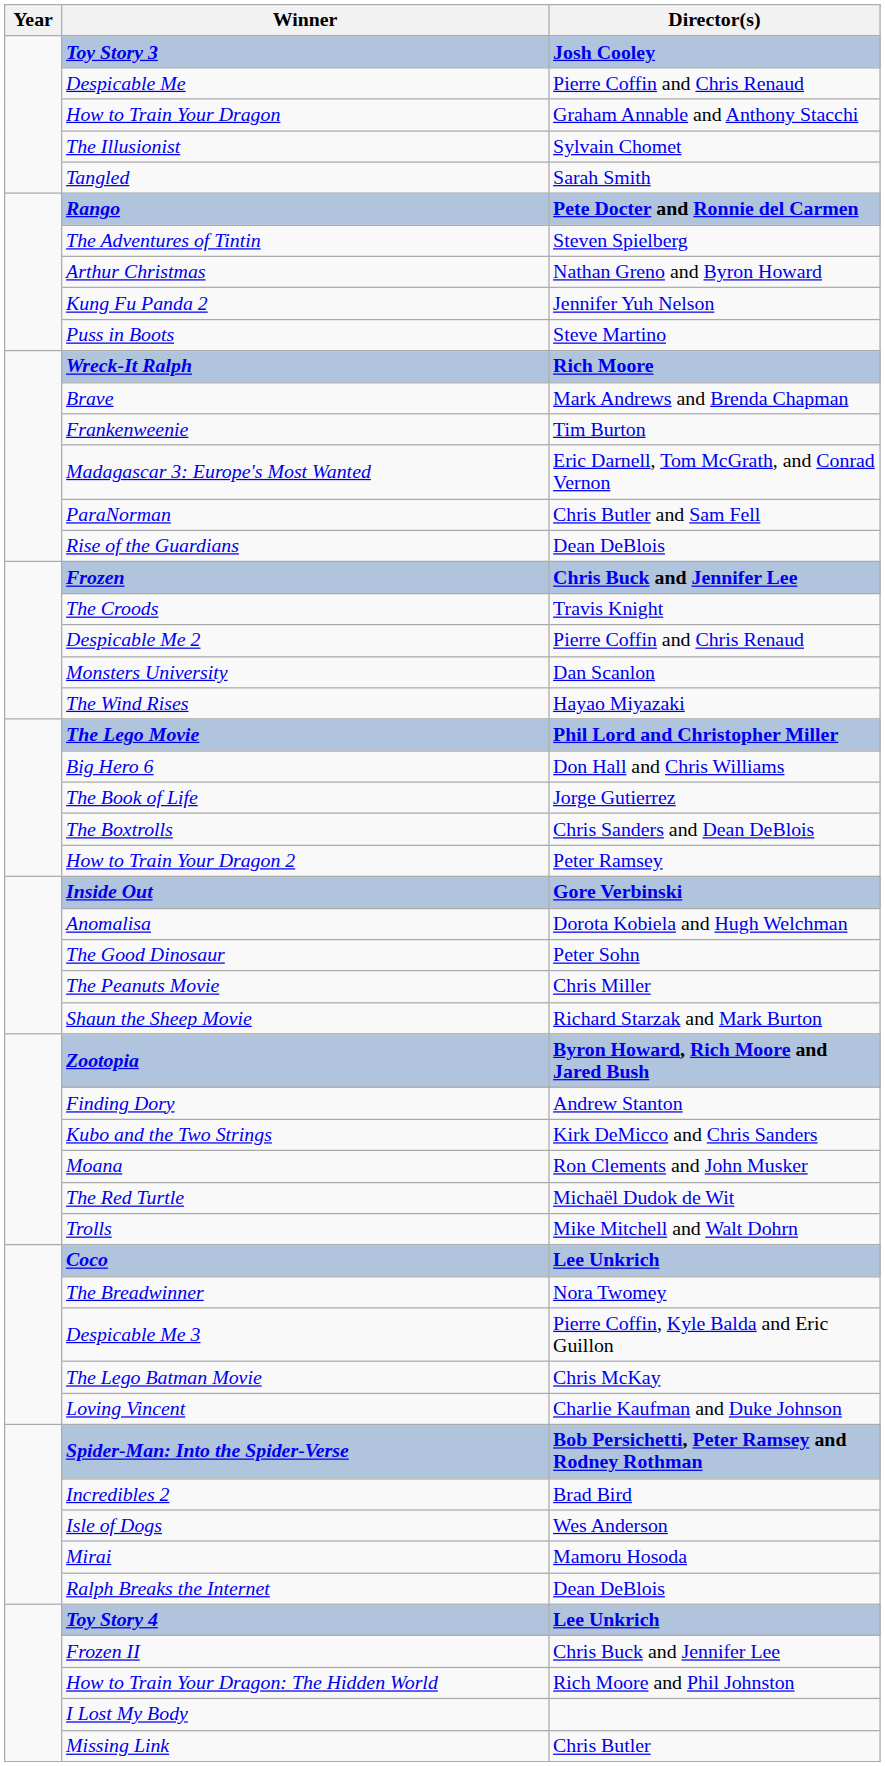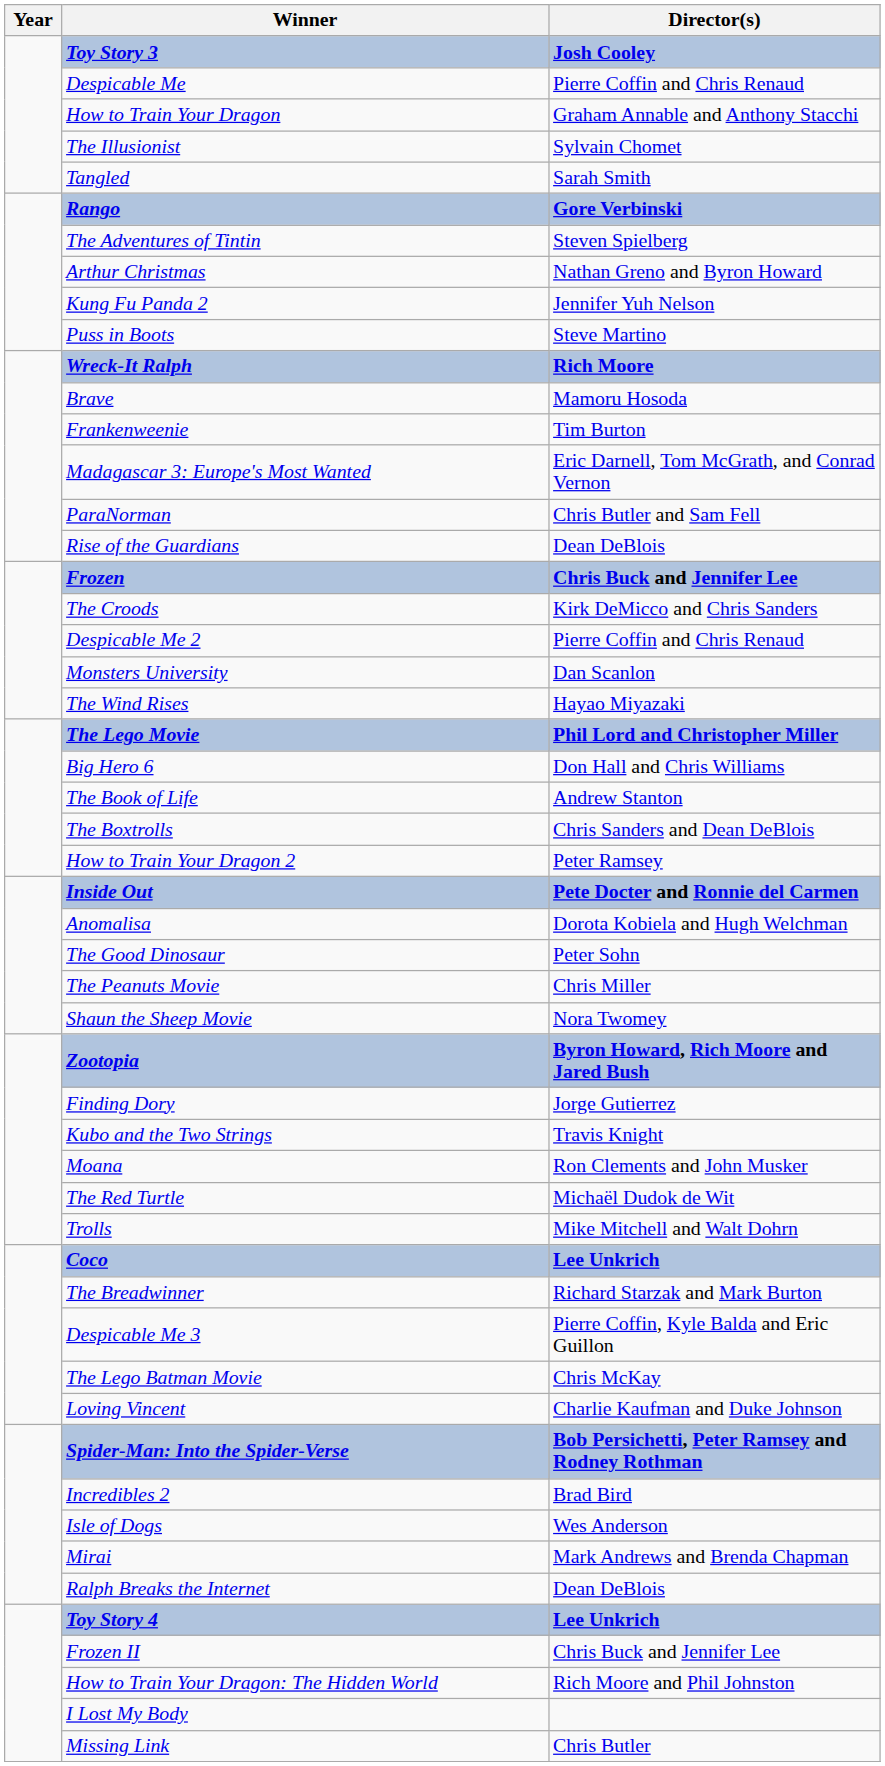 <table class="wikitable" width="80%" cellpadding="5">
 <tr>
 <th width="40"><strong>Year</strong></th>
 <th width="450"><strong>Winner</strong></th>
 <th width="300"><strong>Director(s)</strong></th>
 </tr>
 <tr>
 <td rowspan="5"></td>
 <td style="background:#B0C4DE;"><strong><em><a href='#'>Toy Story 3</a></em></strong></td>
 <td style="background:#B0C4DE;"><strong><a href='#'>Josh Cooley</a></strong></td>
 </tr>
 <tr>
 <td><em><a href='#'>Despicable Me</a></em></td>
 <td><a href='#'>Pierre Coffin</a> and <a href='#'>Chris Renaud</a></td>
 </tr>
 <tr>
 <td><em><a href='#'>How to Train Your Dragon</a></em></td>
 <td><a href='#'>Graham Annable</a> and <a href='#'>Anthony Stacchi</a></td>
 </tr>
 <tr>
 <td><em><a href='#'>The Illusionist</a></em></td>
 <td><a href='#'>Sylvain Chomet</a></td>
 </tr>
 <tr>
 <td><em><a href='#'>Tangled</a></em></td>
 <td><a href='#'>Sarah Smith</a></td>
 </tr>
 <tr>
 <td rowspan="5"></td>
 <td style="background:#B0C4DE;"><strong><em><a href='#'>Rango</a></em></strong></td>
-<td style="background:#B0C4DE;"><strong><a href='#'>Pete Docter</a> and <a href='#'>Ronnie del Carmen</a></strong></td>
+<td style="background:#B0C4DE;"><strong><a href='#'>Gore Verbinski</a></strong></td>
 </tr>
 <tr>
 <td><em><a href='#'>The Adventures of Tintin</a></em></td>
 <td><a href='#'>Steven Spielberg</a></td>
 </tr>
 <tr>
 <td><em><a href='#'>Arthur Christmas</a></em></td>
 <td><a href='#'>Nathan Greno</a> and <a href='#'>Byron Howard</a></td>
 </tr>
 <tr>
 <td><em><a href='#'>Kung Fu Panda 2</a></em></td>
 <td><a href='#'>Jennifer Yuh Nelson</a></td>
 </tr>
 <tr>
 <td><em><a href='#'>Puss in Boots</a></em></td>
 <td><a href='#'>Steve Martino</a></td>
 </tr>
 <tr>
 <td rowspan="6"></td>
 <td style="background:#B0C4DE;"><strong><em><a href='#'>Wreck-It Ralph</a></em></strong></td>
 <td style="background:#B0C4DE;"><strong><a href='#'>Rich Moore</a></strong></td>
 </tr>
 <tr>
 <td><em><a href='#'>Brave</a></em></td>
-<td><a href='#'>Mark Andrews</a> and <a href='#'>Brenda Chapman</a></td>
+<td><a href='#'>Mamoru Hosoda</a></td>
 </tr>
 <tr>
 <td><em><a href='#'>Frankenweenie</a></em></td>
 <td><a href='#'>Tim Burton</a></td>
 </tr>
 <tr>
 <td><em><a href='#'>Madagascar 3: Europe's Most Wanted</a></em></td>
 <td><a href='#'>Eric Darnell</a>, <a href='#'>Tom McGrath</a>, and <a href='#'>Conrad Vernon</a></td>
 </tr>
 <tr>
 <td><em><a href='#'>ParaNorman</a></em></td>
 <td><a href='#'>Chris Butler</a> and <a href='#'>Sam Fell</a></td>
 </tr>
 <tr>
 <td><em><a href='#'>Rise of the Guardians</a></em></td>
 <td><a href='#'>Dean DeBlois</a></td>
 </tr>
 <tr>
 <td rowspan="5"></td>
 <td style="background:#B0C4DE;"><strong><em><a href='#'>Frozen</a></em></strong></td>
 <td style="background:#B0C4DE;"><strong><a href='#'>Chris Buck</a> and <a href='#'>Jennifer Lee</a></strong></td>
 </tr>
 <tr>
 <td><em><a href='#'>The Croods</a></em></td>
-<td><a href='#'>Travis Knight</a></td>
+<td><a href='#'>Kirk DeMicco</a> and <a href='#'>Chris Sanders</a></td>
 </tr>
 <tr>
 <td><em><a href='#'>Despicable Me 2</a></em></td>
 <td><a href='#'>Pierre Coffin</a> and <a href='#'>Chris Renaud</a></td>
 </tr>
 <tr>
 <td><em><a href='#'>Monsters University</a></em></td>
 <td><a href='#'>Dan Scanlon</a></td>
 </tr>
 <tr>
 <td><em><a href='#'>The Wind Rises</a></em></td>
 <td><a href='#'>Hayao Miyazaki</a></td>
 </tr>
 <tr>
 <td rowspan="5"></td>
 <td style="background:#B0C4DE;"><strong><em><a href='#'>The Lego Movie</a></em></strong></td>
 <td style="background:#B0C4DE;"><strong><a href='#'>Phil Lord and Christopher Miller</a></strong></td>
 </tr>
 <tr>
 <td><em><a href='#'>Big Hero 6</a></em></td>
 <td><a href='#'>Don Hall</a> and <a href='#'>Chris Williams</a></td>
 </tr>
 <tr>
 <td><em><a href='#'>The Book of Life</a></em></td>
-<td><a href='#'>Jorge Gutierrez</a></td>
+<td><a href='#'>Andrew Stanton</a></td>
 </tr>
 <tr>
 <td><em><a href='#'>The Boxtrolls</a></em></td>
 <td><a href='#'>Chris Sanders</a> and <a href='#'>Dean DeBlois</a></td>
 </tr>
 <tr>
 <td><em><a href='#'>How to Train Your Dragon 2</a></em></td>
 <td><a href='#'>Peter Ramsey</a></td>
 </tr>
 <tr>
 <td rowspan="5"></td>
 <td style="background:#B0C4DE;"><strong><em><a href='#'>Inside Out</a></em></strong></td>
-<td style="background:#B0C4DE;"><strong><a href='#'>Gore Verbinski</a></strong></td>
+<td style="background:#B0C4DE;"><strong><a href='#'>Pete Docter</a> and <a href='#'>Ronnie del Carmen</a></strong></td>
 </tr>
 <tr>
 <td><em><a href='#'>Anomalisa</a></em></td>
 <td><a href='#'>Dorota Kobiela</a> and <a href='#'>Hugh Welchman</a></td>
 </tr>
 <tr>
 <td><em><a href='#'>The Good Dinosaur</a></em></td>
 <td><a href='#'>Peter Sohn</a></td>
 </tr>
 <tr>
 <td><em><a href='#'>The Peanuts Movie</a></em></td>
 <td><a href='#'>Chris Miller</a></td>
 </tr>
 <tr>
 <td><em><a href='#'>Shaun the Sheep Movie</a></em></td>
-<td><a href='#'>Richard Starzak</a> and <a href='#'>Mark Burton</a></td>
+<td><a href='#'>Nora Twomey</a></td>
 </tr>
 <tr>
 <td rowspan="6"></td>
 <td style="background:#B0C4DE;"><strong><em><a href='#'>Zootopia</a></em></strong></td>
 <td style="background:#B0C4DE;"><strong><a href='#'>Byron Howard</a>, <a href='#'>Rich Moore</a> and <a href='#'>Jared Bush</a></strong></td>
 </tr>
 <tr>
 <td><em><a href='#'>Finding Dory</a></em></td>
-<td><a href='#'>Andrew Stanton</a></td>
+<td><a href='#'>Jorge Gutierrez</a></td>
 </tr>
 <tr>
 <td><em><a href='#'>Kubo and the Two Strings</a></em></td>
-<td><a href='#'>Kirk DeMicco</a> and <a href='#'>Chris Sanders</a></td>
+<td><a href='#'>Travis Knight</a></td>
 </tr>
 <tr>
 <td><em><a href='#'>Moana</a></em></td>
 <td><a href='#'>Ron Clements</a> and <a href='#'>John Musker</a></td>
 </tr>
 <tr>
 <td><em><a href='#'>The Red Turtle</a></em></td>
 <td><a href='#'>Michaël Dudok de Wit</a></td>
 </tr>
 <tr>
 <td><em><a href='#'>Trolls</a></em></td>
 <td><a href='#'>Mike Mitchell</a> and <a href='#'>Walt Dohrn</a></td>
 </tr>
 <tr>
 <td rowspan="5"></td>
 <td style="background:#B0C4DE;"><strong><em><a href='#'>Coco</a></em></strong></td>
 <td style="background:#B0C4DE;"><strong><a href='#'>Lee Unkrich</a></strong></td>
 </tr>
 <tr>
 <td><em><a href='#'>The Breadwinner</a></em></td>
-<td><a href='#'>Nora Twomey</a></td>
+<td><a href='#'>Richard Starzak</a> and <a href='#'>Mark Burton</a></td>
 </tr>
 <tr>
 <td><em><a href='#'>Despicable Me 3</a></em></td>
 <td><a href='#'>Pierre Coffin</a>, <a href='#'>Kyle Balda</a> and Eric Guillon</td>
 </tr>
 <tr>
 <td><em><a href='#'>The Lego Batman Movie</a></em></td>
 <td><a href='#'>Chris McKay</a></td>
 </tr>
 <tr>
 <td><em><a href='#'>Loving Vincent</a></em></td>
 <td><a href='#'>Charlie Kaufman</a> and <a href='#'>Duke Johnson</a></td>
 </tr>
 <tr>
 <td rowspan="5"></td>
 <td style="background:#B0C4DE;"><strong><em><a href='#'>Spider-Man: Into the Spider-Verse</a></em></strong></td>
 <td style="background:#B0C4DE;"><strong><a href='#'>Bob Persichetti</a>, <a href='#'>Peter Ramsey</a> and <a href='#'>Rodney Rothman</a></strong></td>
 </tr>
 <tr>
 <td><em><a href='#'>Incredibles 2</a></em></td>
 <td><a href='#'>Brad Bird</a></td>
 </tr>
 <tr>
 <td><em><a href='#'>Isle of Dogs</a></em></td>
 <td><a href='#'>Wes Anderson</a></td>
 </tr>
 <tr>
 <td><em><a href='#'>Mirai</a></em></td>
-<td><a href='#'>Mamoru Hosoda</a></td>
+<td><a href='#'>Mark Andrews</a> and <a href='#'>Brenda Chapman</a></td>
 </tr>
 <tr>
 <td><em><a href='#'>Ralph Breaks the Internet</a></em></td>
 <td><a href='#'>Dean DeBlois</a></td>
 </tr>
 <tr>
 <td rowspan="5"></td>
 <td style="background:#B0C4DE;"><strong><em><a href='#'>Toy Story 4</a></em></strong></td>
 <td style="background:#B0C4DE;"><strong><a href='#'>Lee Unkrich</a></strong></td>
 </tr>
 <tr>
 <td><em><a href='#'>Frozen II</a></em></td>
 <td><a href='#'>Chris Buck</a> and <a href='#'>Jennifer Lee</a></td>
 </tr>
 <tr>
 <td><em><a href='#'>How to Train Your Dragon: The Hidden World</a></em></td>
 <td><a href='#'>Rich Moore</a> and <a href='#'>Phil Johnston</a></td>
 </tr>
 <tr>
 <td><em><a href='#'>I Lost My Body</a></em></td>
 <td></td>
 </tr>
 <tr>
 <td><em><a href='#'>Missing Link</a></em></td>
 <td><a href='#'>Chris Butler</a></td>
 </tr>
 <tr>
 </tr>
 </table>
